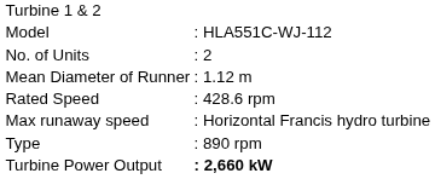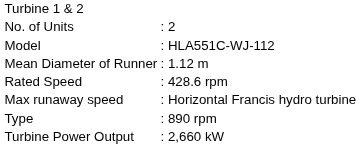 <table>
 <tr>
 <td>Turbine 1 & 2</td>
 </tr>
 <tr>
+<td>No. of Units</td>
+<td>: 2</td>
+</tr>
+<tr>
 <td>Model</td>
 <td>: HLA551C-WJ-112</td>
-</tr>
-<tr>
-<td>No. of Units</td>
-<td>: 2</td>
 </tr>
 <tr>
 <td>Mean Diameter of Runner</td>
 <td>: 1.12 m</td>
 </tr>
 <tr>
 <td>Rated Speed</td>
 <td>: 428.6 rpm</td>
 </tr>
 <tr>
 <td>Max runaway speed</td>
 <td>: Horizontal Francis hydro turbine</td>
 </tr>
 <tr>
 <td>Type</td>
 <td>: 890 rpm</td>
 </tr>
 <tr>
 <td>Turbine Power Output</td>
-<td><strong>: 2,660 kW</strong></td>
+<td>: 2,660 kW</td>
 </tr>
 <tr>
 </tr>
 </table>
